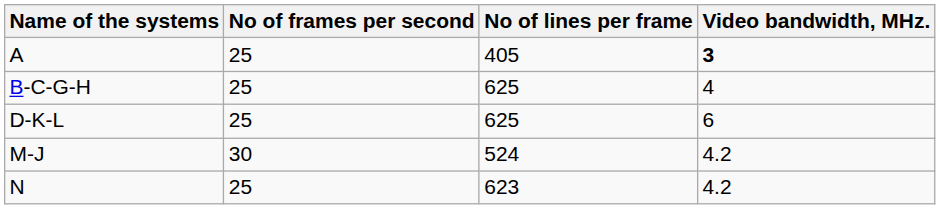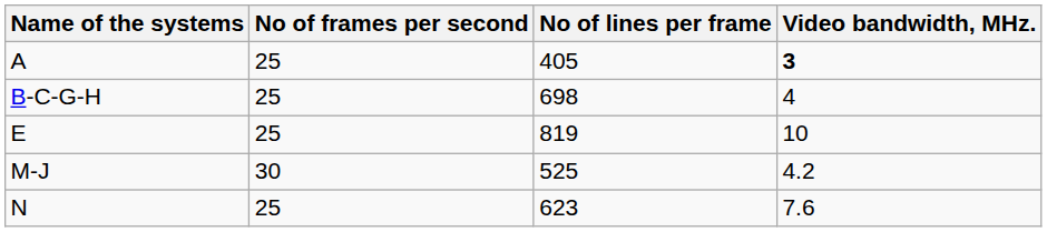 <table class="sortable wikitable">
 <tr>
 <th>Name of the systems</th>
 <th>No of frames per second</th>
 <th>No of lines per frame</th>
 <th>Video bandwidth, MHz.</th>
 </tr>
 <tr>
 <td>A</td>
 <td>25</td>
 <td>405</td>
 <td><strong>3</strong></td>
 </tr>
 <tr>
 <td><a href='#'>B</a>-C-G-H</td>
 <td>25</td>
-<td>625</td>
+<td>698</td>
 <td>4</td>
 </tr>
 <tr>
-<td>D-K-L</td>
+<td>E</td>
 <td>25</td>
-<td>625</td>
-<td>6</td>
+<td>819</td>
+<td>10</td>
 </tr>
 <tr>
 <td>M-J</td>
 <td>30</td>
-<td>524</td>
+<td>525</td>
 <td>4.2</td>
 </tr>
 <tr>
 <td>N</td>
 <td>25</td>
 <td>623</td>
-<td>4.2</td>
+<td>7.6</td>
 </tr>
 </table>
